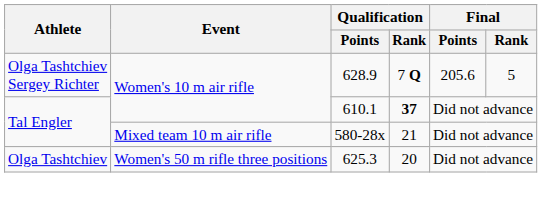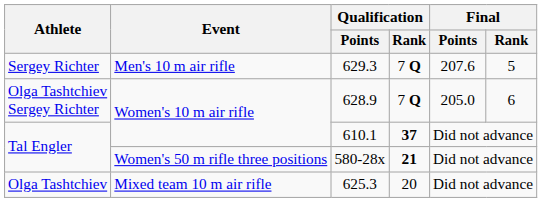 <table class=wikitable style=font-size:90%;text-align:center>
 <tr>
 <th rowspan=2>Athlete</th>
 <th rowspan=2>Event</th>
 <th colspan=2>Qualification</th>
 <th colspan=2>Final</th>
 </tr>
 <tr style=font-size:95%>
 <th>Points</th>
 <th>Rank</th>
 <th>Points</th>
 <th>Rank</th>
 </tr>
 <tr>
+<td align=left><a href='#'>Sergey Richter</a></td>
+<td align=left><a href='#'>Men's 10 m air rifle</a></td>
+<td>629.3</td>
+<td>7 <strong>Q</strong></td>
+<td>207.6</td>
+<td>5</td>
+</tr>
+<tr>
 <td align=left><a href='#'>Olga Tashtchiev</a><br><a href='#'>Sergey Richter</a></td>
 <td align=left rowspan=2><a href='#'>Women's 10 m air rifle</a></td>
 <td>628.9</td>
 <td>7 <strong>Q</strong></td>
-<td>205.6</td>
-<td>5</td>
+<td>205.0</td>
+<td>6</td>
 </tr>
 <tr>
 <td align=left rowspan=2><a href='#'>Tal Engler</a></td>
 <td>610.1</td>
 <td><strong>37</strong></td>
 <td colspan=2>Did not advance</td>
 </tr>
 <tr>
-<td align=left><a href='#'>Mixed team 10 m air rifle</a></td>
+<td align=left><a href='#'>Women's 50 m rifle three positions</a></td>
 <td>580-28x</td>
-<td>21</td>
+<td><strong>21</strong></td>
 <td colspan=2>Did not advance</td>
 </tr>
 <tr>
 <td align=left><a href='#'>Olga Tashtchiev</a></td>
-<td align=left><a href='#'>Women's 50 m rifle three positions</a></td>
+<td align=left><a href='#'>Mixed team 10 m air rifle</a></td>
 <td>625.3</td>
 <td>20</td>
 <td colspan=2>Did not advance</td>
 </tr>
 </table>
